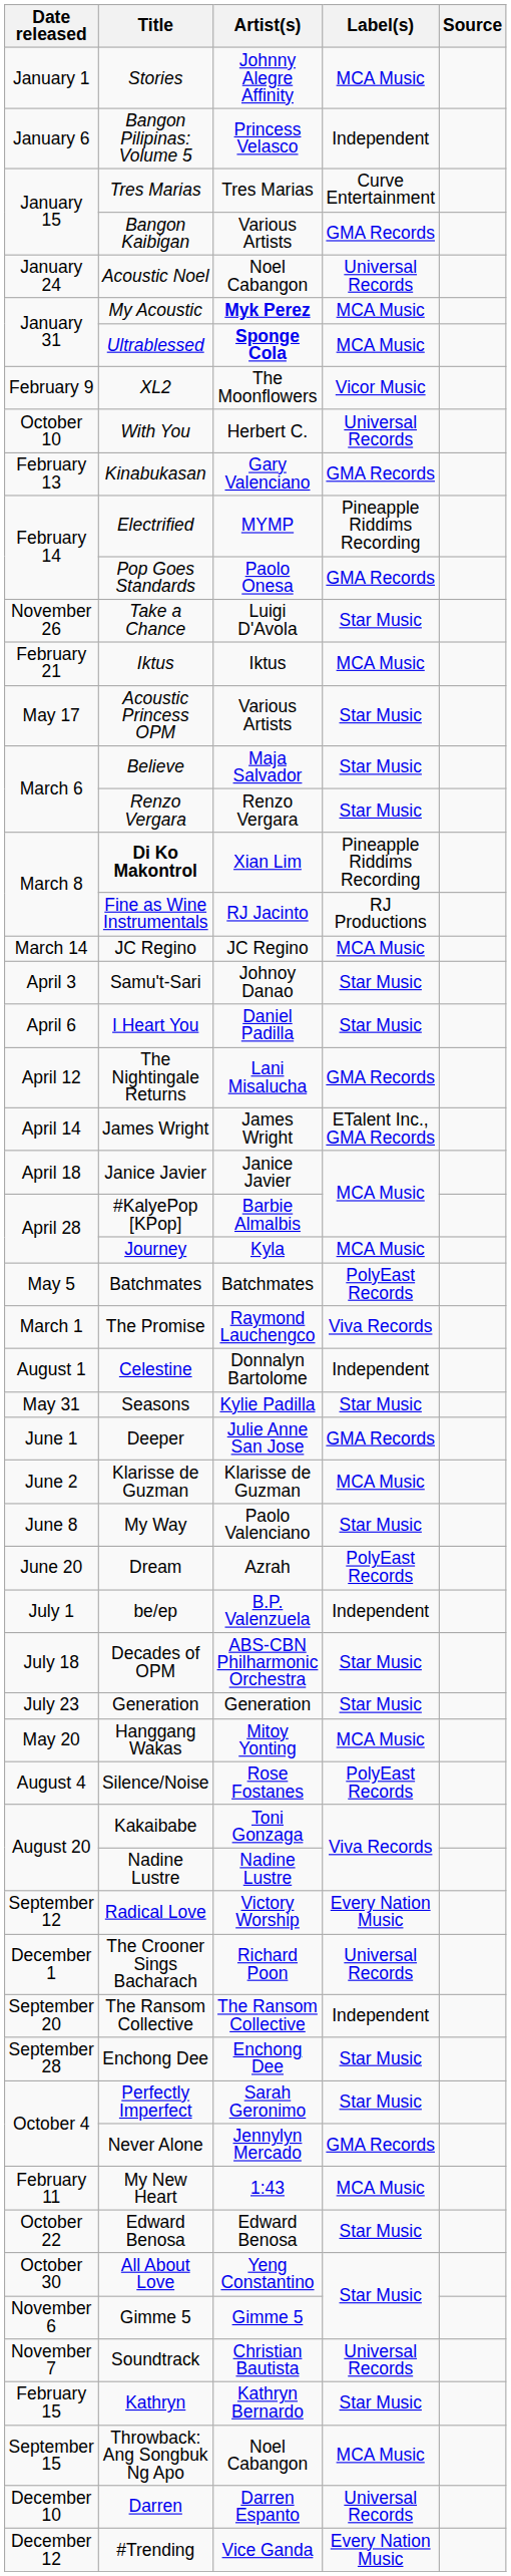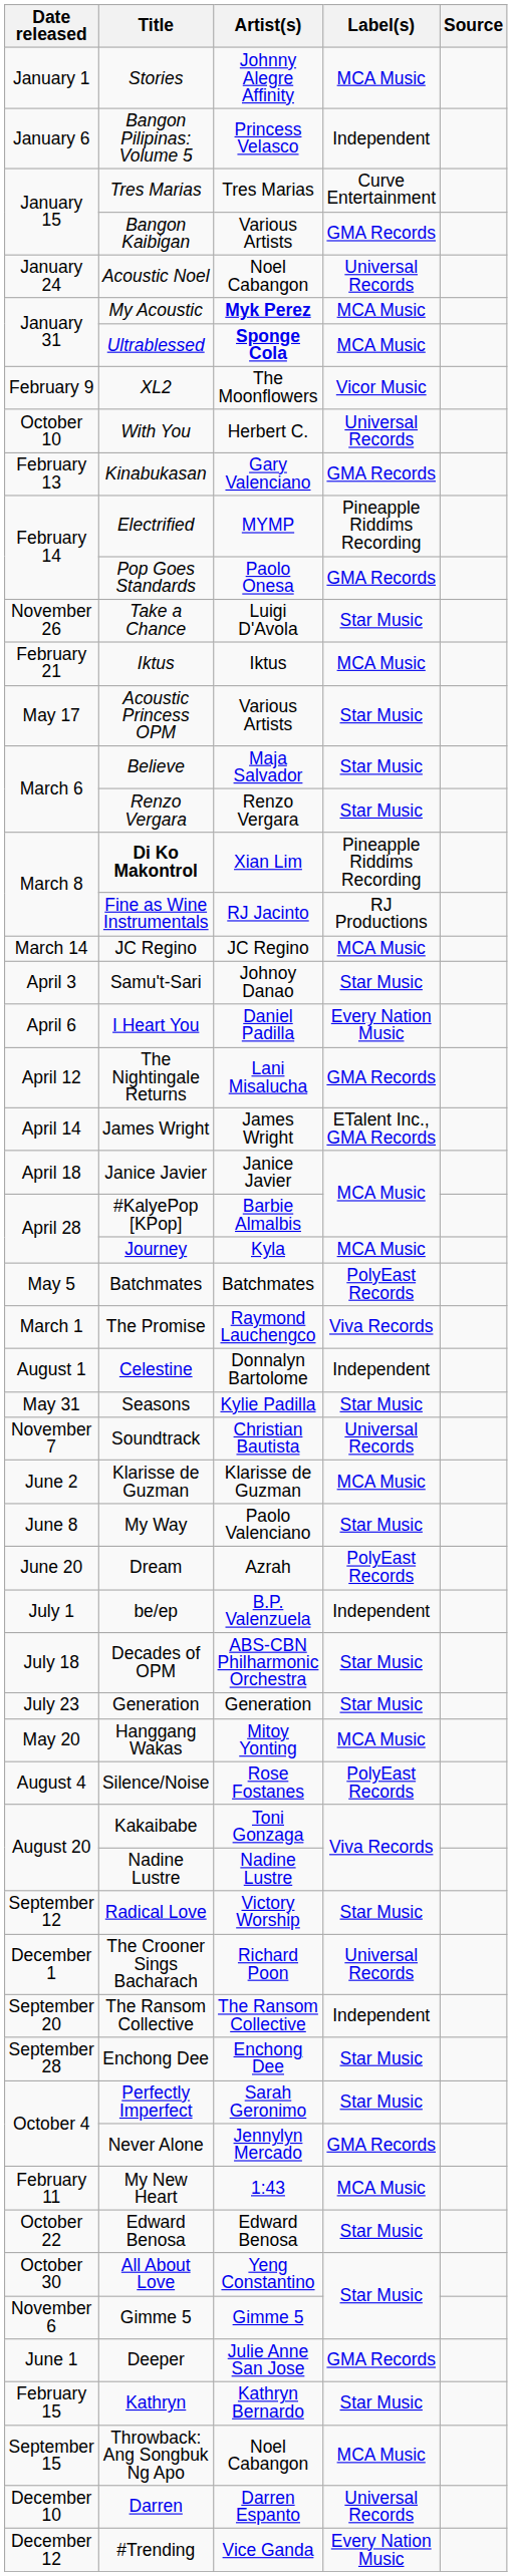 <table class="wikitable" style="text-align:center; line-height:16px; width:70%;">
 <tr>
 <th>Date released</th>
 <th>Title</th>
 <th>Artist(s)</th>
 <th>Label(s)</th>
 <th>Source</th>
 </tr>
 <tr>
 <td>January 1</td>
 <td><em>Stories</em></td>
 <td><a href='#'>Johnny Alegre Affinity</a></td>
 <td><a href='#'>MCA Music</a></td>
 <td></td>
 </tr>
 <tr>
 <td>January 6</td>
 <td><em>Bangon Pilipinas: Volume 5</em></td>
 <td><a href='#'>Princess Velasco</a></td>
 <td>Independent</td>
 <td></td>
 </tr>
 <tr>
 <td rowspan="2">January 15</td>
 <td><em>Tres Marias</em></td>
 <td>Tres Marias</td>
 <td>Curve Entertainment</td>
 <td></td>
 </tr>
 <tr>
 <td><em>Bangon Kaibigan</em></td>
 <td>Various Artists</td>
 <td><a href='#'>GMA Records</a></td>
 <td></td>
 </tr>
 <tr>
 <td>January 24</td>
 <td><em>Acoustic Noel</em></td>
 <td>Noel Cabangon</td>
 <td><a href='#'>Universal Records</a></td>
 <td></td>
 </tr>
 <tr>
 <td rowspan="2">January 31</td>
 <td><em>My Acoustic</em></td>
 <td><strong><a href='#'>Myk Perez</a></strong></td>
 <td><a href='#'>MCA Music</a></td>
 <td></td>
 </tr>
 <tr>
 <td><em><a href='#'>Ultrablessed</a></em></td>
 <td><strong><a href='#'>Sponge Cola</a></strong></td>
 <td><a href='#'>MCA Music</a></td>
 <td></td>
 </tr>
 <tr>
 <td>February 9</td>
 <td><em>XL2</em></td>
 <td>The Moonflowers</td>
 <td><a href='#'>Vicor Music</a></td>
 <td></td>
 </tr>
 <tr>
 <td>October 10</td>
 <td><em>With You</em></td>
 <td>Herbert C.</td>
 <td><a href='#'>Universal Records</a></td>
 <td></td>
 </tr>
 <tr>
 <td>February 13</td>
 <td><em>Kinabukasan</em></td>
 <td><a href='#'>Gary Valenciano</a></td>
 <td><a href='#'>GMA Records</a></td>
 <td></td>
 </tr>
 <tr>
 <td rowspan="2">February 14</td>
 <td><em>Electrified</em></td>
 <td><a href='#'>MYMP</a></td>
 <td>Pineapple Riddims Recording</td>
 <td></td>
 </tr>
 <tr>
 <td><em>Pop Goes Standards</em></td>
 <td><a href='#'>Paolo Onesa</a></td>
 <td><a href='#'>GMA Records</a></td>
 <td></td>
 </tr>
 <tr>
 <td>November 26</td>
 <td><em>Take a Chance</em></td>
 <td>Luigi D'Avola</td>
 <td><a href='#'>Star Music</a></td>
 <td></td>
 </tr>
 <tr>
 <td>February 21</td>
 <td><em>Iktus</em></td>
 <td>Iktus</td>
 <td><a href='#'>MCA Music</a></td>
 <td></td>
 </tr>
 <tr>
 <td>May 17</td>
 <td><em>Acoustic Princess OPM</em></td>
 <td>Various Artists</td>
 <td><a href='#'>Star Music</a></td>
 <td></td>
 </tr>
 <tr>
 <td rowspan="2">March 6</td>
 <td><em>Believe</em></td>
 <td><a href='#'>Maja Salvador</a></td>
 <td><a href='#'>Star Music</a></td>
 <td></td>
 </tr>
 <tr>
 <td><em>Renzo Vergara</em></td>
 <td>Renzo Vergara</td>
 <td><a href='#'>Star Music</a></td>
 <td></td>
 </tr>
 <tr>
 <td rowspan="2">March 8</td>
 <td><strong>Di Ko Makontrol<em></td>
 <td><a href='#'>Xian Lim</a></td>
 <td>Pineapple Riddims Recording</td>
 <td></td>
 </tr>
 <tr>
 <td></em><a href='#'>Fine as Wine Instrumentals</a><em></td>
 <td><a href='#'>RJ Jacinto</a></td>
 <td>RJ Productions</td>
 <td></td>
 </tr>
 <tr>
 <td>March 14</td>
 <td></em>JC Regino<em></td>
 <td>JC Regino</td>
 <td><a href='#'>MCA Music</a></td>
 <td></td>
 </tr>
 <tr>
 <td>April 3</td>
 <td></em>Samu't-Sari<em></td>
 <td>Johnoy Danao</td>
 <td><a href='#'>Star Music</a></td>
 <td></td>
 </tr>
 <tr>
 <td>April 6</td>
 <td></em><a href='#'>I Heart You</a><em></td>
 <td><a href='#'>Daniel Padilla</a></td>
-<td><a href='#'>Star Music</a></td>
+<td><a href='#'>Every Nation Music</a></td>
 <td></td>
 </tr>
 <tr>
 <td>April 12</td>
 <td></em>The Nightingale Returns<em></td>
 <td><a href='#'>Lani Misalucha</a></td>
 <td><a href='#'>GMA Records</a></td>
 <td></td>
 </tr>
 <tr>
 <td>April 14</td>
 <td></em>James Wright<em></td>
 <td>James Wright</td>
 <td>ETalent Inc., <a href='#'>GMA Records</a></td>
 <td></td>
 </tr>
 <tr>
 <td>April 18</td>
 <td></em>Janice Javier<em></td>
 <td>Janice Javier</td>
 <td rowspan="2"><a href='#'>MCA Music</a></td>
 <td></td>
 </tr>
 <tr>
 <td rowspan="2">April 28</td>
 <td></em>#KalyePop [KPop]<em></td>
 <td><a href='#'>Barbie Almalbis</a></td>
 <td></td>
 </tr>
 <tr>
 <td></em><a href='#'>Journey</a><em></td>
 <td><a href='#'>Kyla</a></td>
 <td><a href='#'>MCA Music</a></td>
 <td></td>
 </tr>
 <tr>
 <td>May 5</td>
 <td></em>Batchmates<em></td>
 <td>Batchmates</td>
 <td><a href='#'>PolyEast Records</a></td>
 <td></td>
 </tr>
 <tr>
 <td>March 1</td>
 <td></em>The Promise<em></td>
 <td><a href='#'>Raymond Lauchengco</a></td>
 <td><a href='#'>Viva Records</a></td>
 <td></td>
 </tr>
 <tr>
 <td>August 1</td>
 <td></em><a href='#'>Celestine</a><em></td>
 <td>Donnalyn Bartolome</td>
 <td>Independent</td>
 <td></td>
 </tr>
 <tr>
 <td>May 31</td>
 <td></em>Seasons<em></td>
 <td><a href='#'>Kylie Padilla</a></td>
 <td><a href='#'>Star Music</a></td>
 <td></td>
 </tr>
 <tr>
-<td>June 1</td>
-<td></em>Deeper<em></td>
-<td><a href='#'>Julie Anne San Jose</a></td>
-<td><a href='#'>GMA Records</a></td>
+<td>November 7</td>
+<td></em>Soundtrack<em></td>
+<td><a href='#'>Christian Bautista</a></td>
+<td><a href='#'>Universal Records</a></td>
 <td></td>
 </tr>
 <tr>
 <td>June 2</td>
 <td></em>Klarisse de Guzman<em></td>
 <td>Klarisse de Guzman</td>
 <td><a href='#'>MCA Music</a></td>
 <td></td>
 </tr>
 <tr>
 <td>June 8</td>
 <td></em>My Way<em></td>
 <td>Paolo Valenciano</td>
 <td><a href='#'>Star Music</a></td>
 <td></td>
 </tr>
 <tr>
 <td>June 20</td>
 <td></em>Dream<em></td>
 <td>Azrah</td>
 <td><a href='#'>PolyEast Records</a></td>
 <td></td>
 </tr>
 <tr>
 <td>July 1</td>
 <td></em>be/ep<em></td>
 <td><a href='#'>B.P. Valenzuela</a></td>
 <td>Independent</td>
 <td></td>
 </tr>
 <tr>
 <td>July 18</td>
 <td></em>Decades of OPM<em></td>
 <td><a href='#'>ABS-CBN Philharmonic Orchestra</a></td>
 <td><a href='#'>Star Music</a></td>
 <td></td>
 </tr>
 <tr>
 <td>July 23</td>
 <td></em>Generation<em></td>
 <td>Generation</td>
 <td><a href='#'>Star Music</a></td>
 <td></td>
 </tr>
 <tr>
 <td>May 20</td>
 <td></em>Hanggang Wakas<em></td>
 <td><a href='#'>Mitoy Yonting</a></td>
 <td><a href='#'>MCA Music</a></td>
 <td></td>
 </tr>
 <tr>
 <td>August 4</td>
 <td></em>Silence/Noise<em></td>
 <td><a href='#'>Rose Fostanes</a></td>
 <td><a href='#'>PolyEast Records</a></td>
 <td></td>
 </tr>
 <tr>
 <td rowspan="2">August 20</td>
 <td></em>Kakaibabe<em></td>
 <td><a href='#'>Toni Gonzaga</a></td>
 <td rowspan="2"><a href='#'>Viva Records</a></td>
 <td></td>
 </tr>
 <tr>
 <td></em>Nadine Lustre<em></td>
 <td><a href='#'>Nadine Lustre</a></td>
 <td></td>
 </tr>
 <tr>
 <td>September 12</td>
 <td></em><a href='#'>Radical Love</a><em></td>
 <td><a href='#'>Victory Worship</a></td>
-<td><a href='#'>Every Nation Music</a></td>
+<td><a href='#'>Star Music</a></td>
 <td></td>
 </tr>
 <tr>
 <td>December 1</td>
 <td></em>The Crooner Sings Bacharach<em></td>
 <td><a href='#'>Richard Poon</a></td>
 <td><a href='#'>Universal Records</a></td>
 <td></td>
 </tr>
 <tr>
 <td>September 20</td>
 <td></em>The Ransom Collective<em></td>
 <td><a href='#'>The Ransom Collective</a></td>
 <td>Independent</td>
 <td></td>
 </tr>
 <tr>
 <td>September 28</td>
 <td></em>Enchong Dee<em></td>
 <td><a href='#'>Enchong Dee</a></td>
 <td><a href='#'>Star Music</a></td>
 <td></td>
 </tr>
 <tr>
 <td rowspan="2">October 4</td>
 <td></em><a href='#'>Perfectly Imperfect</a><em></td>
 <td><a href='#'>Sarah Geronimo</a></td>
 <td><a href='#'>Star Music</a></td>
 <td></td>
 </tr>
 <tr>
 <td></em>Never Alone<em></td>
 <td><a href='#'>Jennylyn Mercado</a></td>
 <td><a href='#'>GMA Records</a></td>
 <td></td>
 </tr>
 <tr>
 <td>February 11</td>
 <td></em>My New Heart<em></td>
 <td><a href='#'>1:43</a></td>
 <td><a href='#'>MCA Music</a></td>
 <td></td>
 </tr>
 <tr>
 <td>October 22</td>
 <td></em>Edward Benosa<em></td>
 <td>Edward Benosa</td>
 <td><a href='#'>Star Music</a></td>
 <td></td>
 </tr>
 <tr>
 <td>October 30</td>
 <td></em><a href='#'>All About Love</a><em></td>
 <td><a href='#'>Yeng Constantino</a></td>
 <td rowspan="2"><a href='#'>Star Music</a></td>
 <td></td>
 </tr>
 <tr>
 <td>November 6</td>
 <td></em>Gimme 5<em></td>
 <td><a href='#'>Gimme 5</a></td>
 <td></td>
 </tr>
 <tr>
-<td>November 7</td>
-<td></em>Soundtrack<em></td>
-<td><a href='#'>Christian Bautista</a></td>
-<td><a href='#'>Universal Records</a></td>
+<td>June 1</td>
+<td></em>Deeper<em></td>
+<td><a href='#'>Julie Anne San Jose</a></td>
+<td><a href='#'>GMA Records</a></td>
 <td></td>
 </tr>
 <tr>
 <td>February 15</td>
 <td></em><a href='#'>Kathryn</a><em></td>
 <td><a href='#'>Kathryn Bernardo</a></td>
 <td><a href='#'>Star Music</a></td>
 <td></td>
 </tr>
 <tr>
 <td>September 15</td>
 <td></em>Throwback: Ang Songbuk Ng Apo<em></td>
 <td>Noel Cabangon</td>
 <td><a href='#'>MCA Music</a></td>
 <td></td>
 </tr>
 <tr>
 <td>December 10</td>
 <td></em><a href='#'>Darren</a><em></td>
 <td><a href='#'>Darren Espanto</a></td>
 <td><a href='#'>Universal Records</a></td>
 <td></td>
 </tr>
 <tr>
 <td>December 12</td>
 <td></em>#Trending<em></td>
 <td><a href='#'>Vice Ganda</a></td>
 <td><a href='#'>Every Nation Music</a></td>
 <td></td>
 </tr>
 <tr>
 </tr>
 </table>
